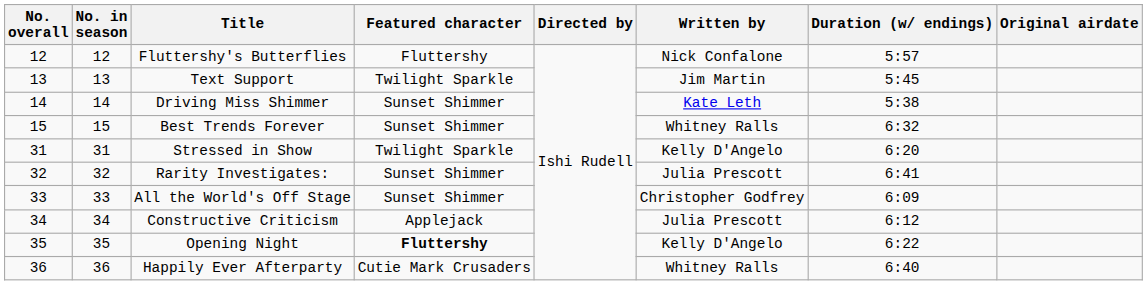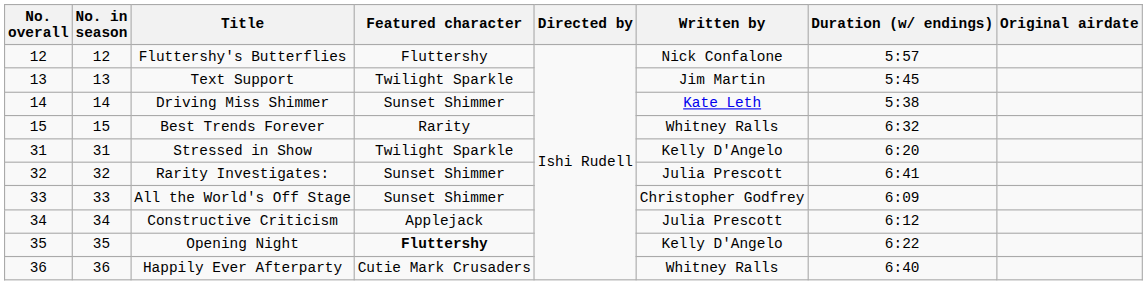 <table class="wikitable sortable" style="text-align: center">
 <tr>
 <th>No. <br>overall</th>
 <th>No. in<br>season</th>
 <th>Title</th>
 <th>Featured character</th>
 <th>Directed by</th>
 <th>Written by</th>
 <th>Duration (w/ endings)</th>
 <th>Original airdate</th>
 </tr>
 <tr>
 <td>12</td>
 <td>12</td>
 <td>Fluttershy's Butterflies</td>
 <td>Fluttershy</td>
 <td rowspan=10>Ishi Rudell</td>
 <td>Nick Confalone</td>
 <td>5:57</td>
 <td></td>
 </tr>
 <tr>
 <td>13</td>
 <td>13</td>
 <td>Text Support</td>
 <td>Twilight Sparkle</td>
 <td>Jim Martin</td>
 <td>5:45</td>
 <td></td>
 </tr>
 <tr>
 <td>14</td>
 <td>14</td>
 <td>Driving Miss Shimmer</td>
 <td>Sunset Shimmer</td>
 <td><a href='#'>Kate Leth</a></td>
 <td>5:38</td>
 <td></td>
 </tr>
 <tr>
 <td>15</td>
 <td>15</td>
 <td>Best Trends Forever</td>
-<td>Sunset Shimmer</td>
+<td>Rarity</td>
 <td>Whitney Ralls</td>
 <td>6:32</td>
 <td></td>
 </tr>
 <tr>
 <td>31</td>
 <td>31</td>
 <td>Stressed in Show</td>
 <td>Twilight Sparkle</td>
 <td>Kelly D'Angelo</td>
 <td>6:20</td>
 <td></td>
 </tr>
 <tr>
 <td>32</td>
 <td>32</td>
 <td>Rarity Investigates: <br></td>
 <td>Sunset Shimmer</td>
 <td>Julia Prescott</td>
 <td>6:41</td>
 <td></td>
 </tr>
 <tr>
 <td>33</td>
 <td>33</td>
 <td>All the World's Off Stage</td>
 <td>Sunset Shimmer</td>
 <td>Christopher Godfrey</td>
 <td>6:09</td>
 <td></td>
 </tr>
 <tr>
 <td>34</td>
 <td>34</td>
 <td>Constructive Criticism</td>
 <td>Applejack</td>
 <td>Julia Prescott</td>
 <td>6:12</td>
 <td></td>
 </tr>
 <tr>
 <td>35</td>
 <td>35</td>
 <td>Opening Night</td>
 <td><strong>Fluttershy</strong></td>
 <td>Kelly D'Angelo</td>
 <td>6:22</td>
 <td></td>
 </tr>
 <tr>
 <td>36</td>
 <td>36</td>
 <td>Happily Ever Afterparty</td>
 <td>Cutie Mark Crusaders</td>
 <td>Whitney Ralls</td>
 <td>6:40</td>
 <td></td>
 </tr>
 </table>
